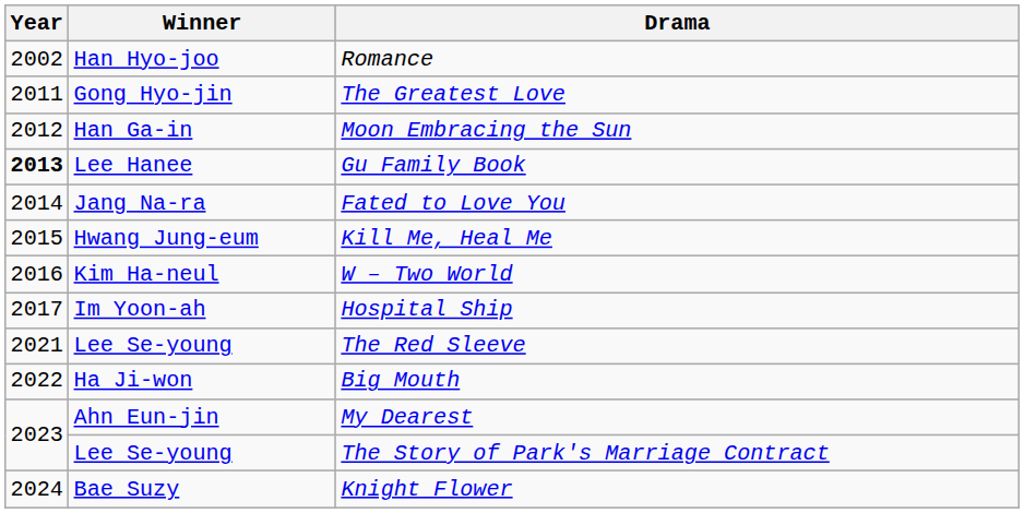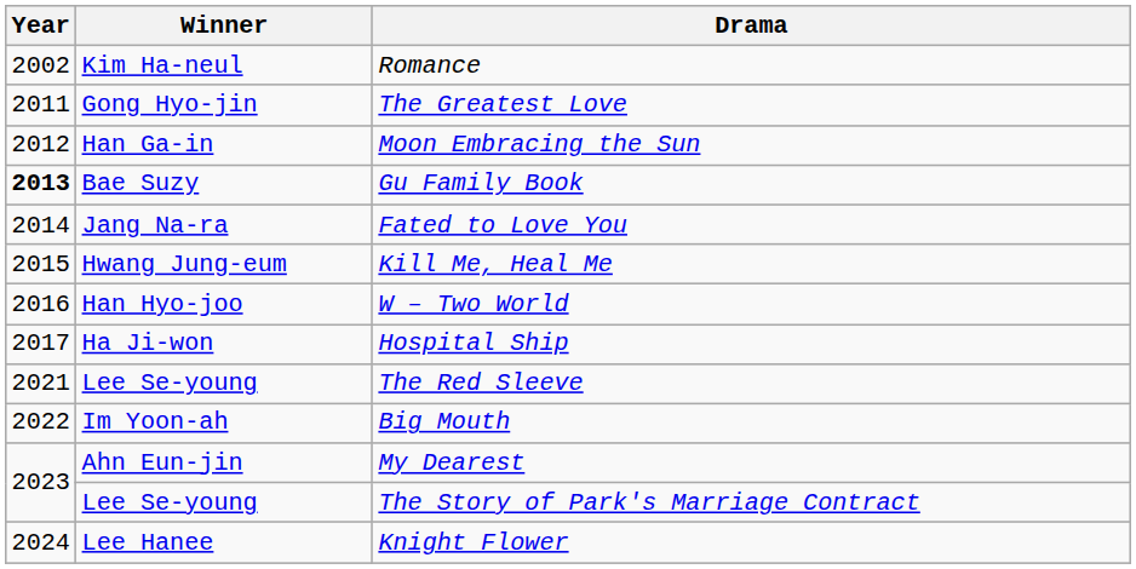 <table class="wikitable" style="width:600px">
 <tr>
 <th width=10>Year</th>
 <th>Winner</th>
 <th>Drama</th>
 </tr>
 <tr>
 <td>2002</td>
-<td><a href='#'>Han Hyo-joo</a></td>
+<td><a href='#'>Kim Ha-neul</a></td>
 <td><em>Romance</em></td>
 </tr>
 <tr>
 <td>2011</td>
 <td><a href='#'>Gong Hyo-jin</a></td>
 <td><em><a href='#'>The Greatest Love</a></em></td>
 </tr>
 <tr>
 <td>2012</td>
 <td><a href='#'>Han Ga-in</a></td>
 <td><em><a href='#'>Moon Embracing the Sun</a></em></td>
 </tr>
 <tr>
 <td><strong>2013</strong></td>
-<td><a href='#'>Lee Hanee</a></td>
+<td><a href='#'>Bae Suzy</a></td>
 <td><em><a href='#'>Gu Family Book</a></em></td>
 </tr>
 <tr>
 <td>2014</td>
 <td><a href='#'>Jang Na-ra</a></td>
 <td><em><a href='#'>Fated to Love You</a></em></td>
 </tr>
 <tr>
 <td>2015</td>
 <td><a href='#'>Hwang Jung-eum</a></td>
 <td><em><a href='#'>Kill Me, Heal Me</a></em></td>
 </tr>
 <tr>
 <td>2016</td>
-<td><a href='#'>Kim Ha-neul</a></td>
+<td><a href='#'>Han Hyo-joo</a></td>
 <td><em><a href='#'>W – Two World</a></em></td>
 </tr>
 <tr>
 <td>2017</td>
-<td><a href='#'>Im Yoon-ah</a></td>
+<td><a href='#'>Ha Ji-won</a></td>
 <td><em><a href='#'>Hospital Ship</a></em></td>
 </tr>
 <tr>
 <td>2021</td>
 <td><a href='#'>Lee Se-young</a></td>
 <td><em><a href='#'>The Red Sleeve</a></em></td>
 </tr>
 <tr>
 <td>2022</td>
-<td><a href='#'>Ha Ji-won</a></td>
+<td><a href='#'>Im Yoon-ah</a></td>
 <td><em><a href='#'>Big Mouth</a></em></td>
 </tr>
 <tr>
 <td rowspan=2>2023</td>
 <td><a href='#'>Ahn Eun-jin</a></td>
 <td><em><a href='#'>My Dearest</a></em></td>
 </tr>
 <tr>
 <td><a href='#'>Lee Se-young</a></td>
 <td><em><a href='#'>The Story of Park's Marriage Contract</a></em></td>
 </tr>
 <tr>
 <td>2024</td>
-<td><a href='#'>Bae Suzy</a></td>
+<td><a href='#'>Lee Hanee</a></td>
 <td><em><a href='#'>Knight Flower</a></em></td>
 </tr>
 </table>
